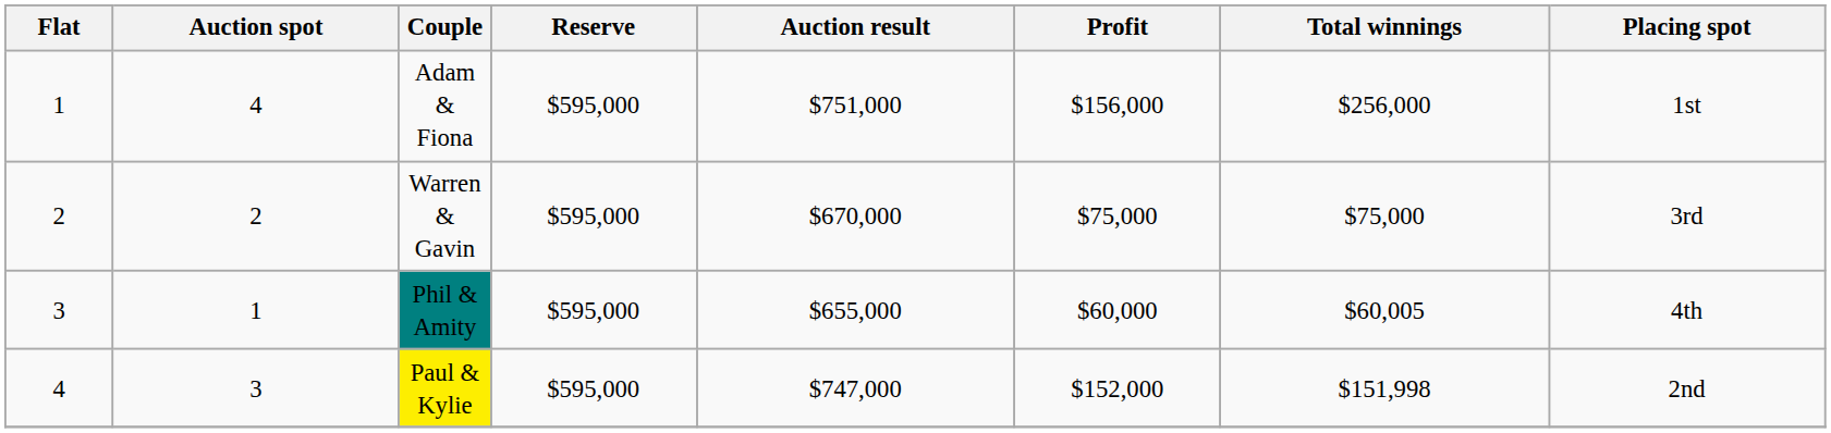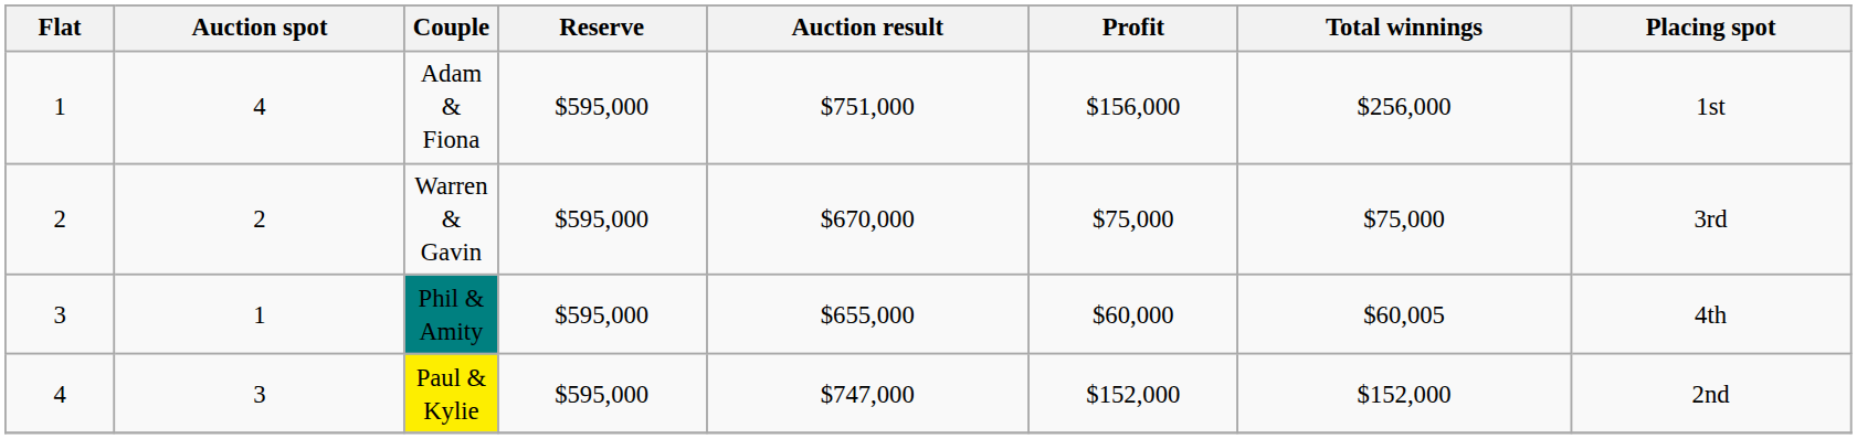 <table class="wikitable" style="text-align: center; font-size: 9pt; line-height:16px; width:70%" |>
 <tr>
 <th>Flat</th>
 <th>Auction spot</th>
 <th>Couple</th>
 <th>Reserve</th>
 <th>Auction result</th>
 <th>Profit</th>
 <th>Total winnings</th>
 <th>Placing spot</th>
 </tr>
 <tr>
 <td>1</td>
 <td style="text-align:center">4</td>
 <td style="width:5%;" scope="col" style="background:#00BFFF; color:black;">Adam & Fiona</td>
 <td style="text-align:center">$595,000</td>
 <td style="text-align:center">$751,000</td>
 <td style="text-align:center">$156,000</td>
 <td style="text-align:center">$256,000</td>
 <td style="text-align:center">1st</td>
 </tr>
 <tr>
 <td>2</td>
 <td style="text-align:center">2</td>
 <td style="width:5%;" scope="col" style="background:#FF0800; color:black;">Warren & Gavin</td>
 <td style="text-align:center">$595,000</td>
 <td style="text-align:center">$670,000</td>
 <td style="text-align:center">$75,000</td>
 <td style="text-align:center">$75,000</td>
 <td style="text-align:center">3rd</td>
 </tr>
 <tr>
 <td>3</td>
 <td style="text-align:center">1</td>
 <td style="background:teal; color:black;">Phil & Amity</td>
 <td style="text-align:center">$595,000</td>
 <td style="text-align:center">$655,000</td>
 <td style="text-align:center">$60,000</td>
 <td style="text-align:center">$60,005</td>
 <td style="text-align:center">4th</td>
 </tr>
 <tr>
 <td>4</td>
 <td style="text-align:center">3</td>
 <td style="background:#FDEE00; color:black;">Paul & Kylie</td>
 <td style="text-align:center">$595,000</td>
 <td style="text-align:center">$747,000</td>
 <td style="text-align:center">$152,000</td>
-<td style="text-align:center">$151,998</td>
+<td style="text-align:center">$152,000</td>
 <td style="text-align:center">2nd</td>
 </tr>
 <tr>
 </tr>
 </table>
